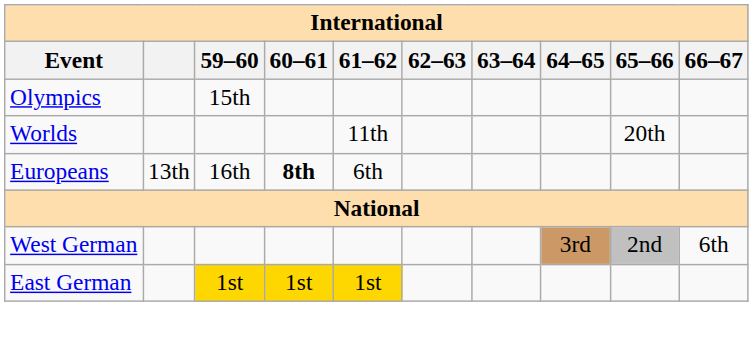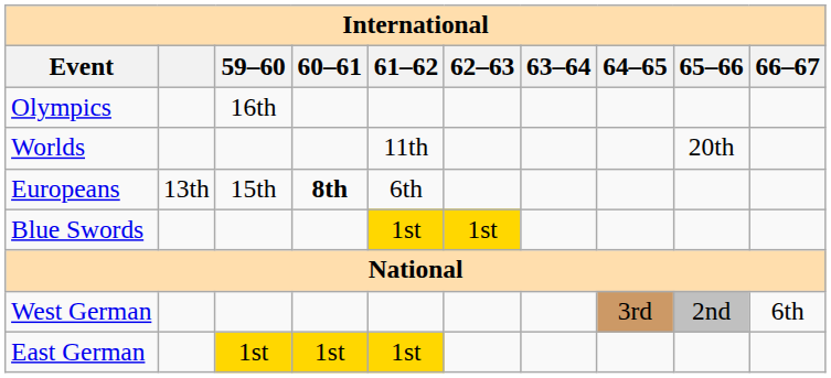 <table class="wikitable" style="text-align:center">
 <tr>
 <th style="background-color: #ffdead; " colspan=10 align=center>International</th>
 </tr>
 <tr>
 <th>Event</th>
 <th></th>
 <th>59–60</th>
 <th>60–61</th>
 <th>61–62</th>
 <th>62–63</th>
 <th>63–64</th>
 <th>64–65</th>
 <th>65–66</th>
 <th>66–67</th>
 </tr>
 <tr>
 <td align=left><a href='#'>Olympics</a></td>
 <td></td>
-<td>15th</td>
+<td>16th</td>
 <td></td>
 <td></td>
 <td></td>
 <td></td>
 <td></td>
 <td></td>
 <td></td>
 </tr>
 <tr>
 <td align=left><a href='#'>Worlds</a></td>
 <td></td>
 <td></td>
 <td></td>
 <td>11th</td>
 <td></td>
 <td></td>
 <td></td>
 <td>20th</td>
 <td></td>
 </tr>
 <tr>
 <td align=left><a href='#'>Europeans</a></td>
 <td>13th</td>
-<td>16th</td>
+<td>15th</td>
 <td><strong>8th</strong></td>
 <td>6th</td>
 <td></td>
+<td></td>
+<td></td>
+<td></td>
+<td></td>
+</tr>
+<tr>
+<td align=left><a href='#'>Blue Swords</a></td>
+<td></td>
+<td></td>
+<td></td>
+<td bgcolor=gold>1st</td>
+<td bgcolor=gold>1st</td>
 <td></td>
 <td></td>
 <td></td>
 <td></td>
 </tr>
 <tr>
 <th style="background-color: #ffdead; " colspan=10 align=center>National</th>
 </tr>
 <tr>
 <td align=left><a href='#'>West German</a></td>
 <td></td>
 <td></td>
 <td></td>
 <td></td>
 <td></td>
 <td></td>
 <td bgcolor=cc9966>3rd</td>
 <td bgcolor=silver>2nd</td>
 <td>6th</td>
 </tr>
 <tr>
 <td align=left><a href='#'>East German</a></td>
 <td></td>
 <td bgcolor=gold>1st</td>
 <td bgcolor=gold>1st</td>
 <td bgcolor=gold>1st</td>
 <td></td>
 <td></td>
 <td></td>
 <td></td>
 <td></td>
 </tr>
 </table>
